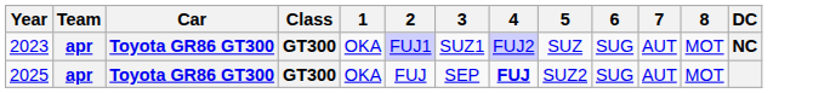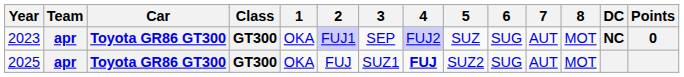 <table class="wikitable" style="text-align:center; font-size:85%">
 <tr>
 <th>Year</th>
 <th>Team</th>
 <th>Car</th>
 <th>Class</th>
 <th>1</th>
 <th>2</th>
 <th>3</th>
 <th>4</th>
 <th>5</th>
 <th>6</th>
 <th>7</th>
 <th>8</th>
 <th>DC</th>
+<th>Points</th>
 </tr>
 <tr>
 <td><a href='#'>2023</a></td>
 <th nowrap><a href='#'>apr</a></th>
 <th nowrap><a href='#'>Toyota GR86 GT300</a></th>
 <th>GT300</th>
 <td style="background:#;"><a href='#'>OKA</a><br></td>
 <td style="background:#cfcfff;"><a href='#'>FUJ1</a><br></td>
-<td style="background:#;"><a href='#'>SUZ1</a><br></td>
+<td style="background:#;"><a href='#'>SEP</a><br></td>
 <td style="background:#cfcfff;"><a href='#'>FUJ2</a><br></td>
 <td style="background:#;"><a href='#'>SUZ</a><br></td>
 <td style="background:#;"><a href='#'>SUG</a><br></td>
 <td style="background:#;"><a href='#'>AUT</a><br></td>
 <td style="background:#;"><a href='#'>MOT</a><br></td>
 <th>NC</th>
+<th>0</th>
 </tr>
 <tr>
 <td><a href='#'>2025</a></td>
 <th nowrap><a href='#'>apr</a></th>
 <th nowrap><a href='#'>Toyota GR86 GT300</a></th>
 <th>GT300</th>
 <td style="background:#;"><a href='#'>OKA</a><br></td>
 <td style="background:#;"><a href='#'>FUJ</a><br></td>
-<td style="background:#;"><a href='#'>SEP</a><br></td>
+<td style="background:#;"><a href='#'>SUZ1</a><br></td>
 <td style="background:#;"><strong><a href='#'>FUJ</a><br></strong></td>
 <td style="background:#;"><a href='#'>SUZ2</a><br></td>
 <td style="background:#;"><a href='#'>SUG</a><br></td>
 <td style="background:#;"><a href='#'>AUT</a><br></td>
 <td style="background:#;"><a href='#'>MOT</a><br></td>
 <th></th>
+<th></th>
 </tr>
 </table>
